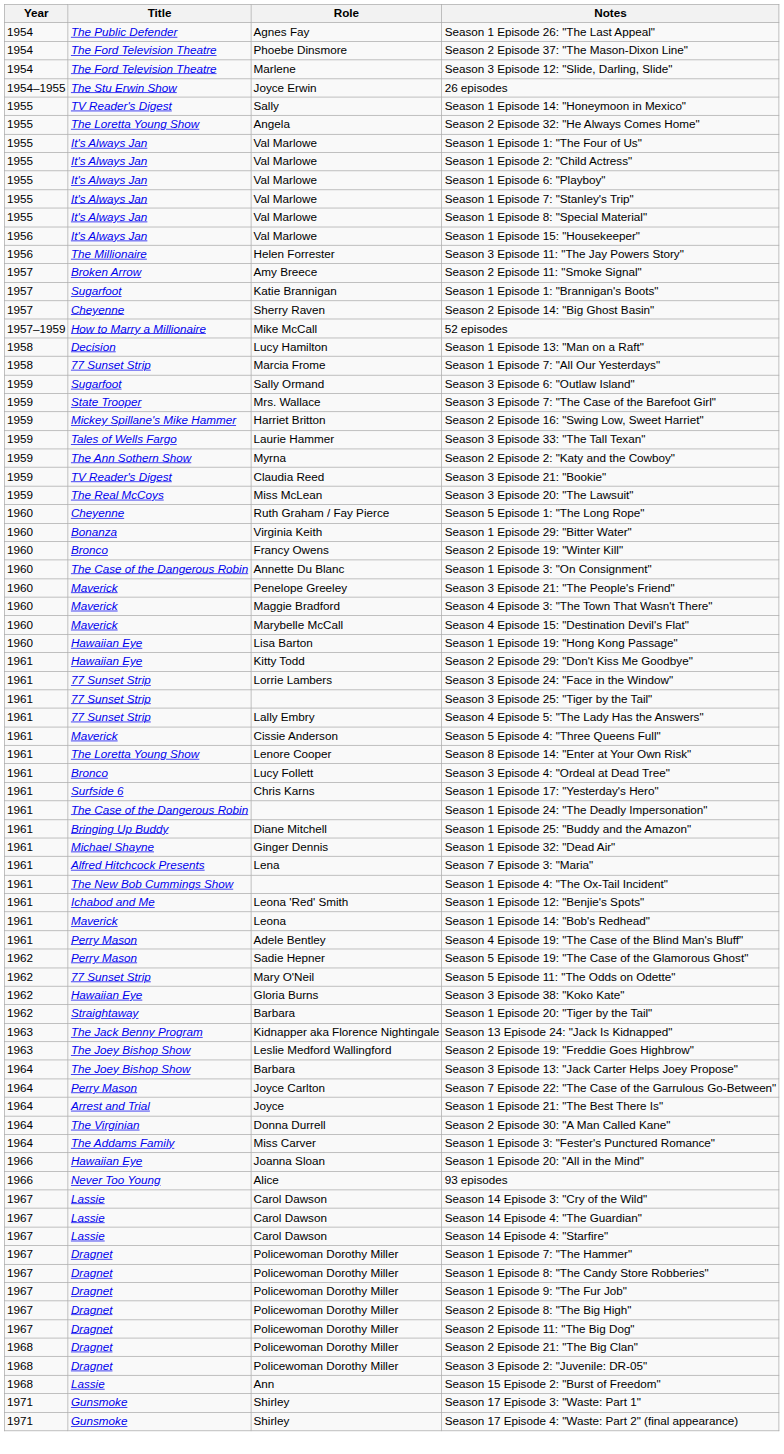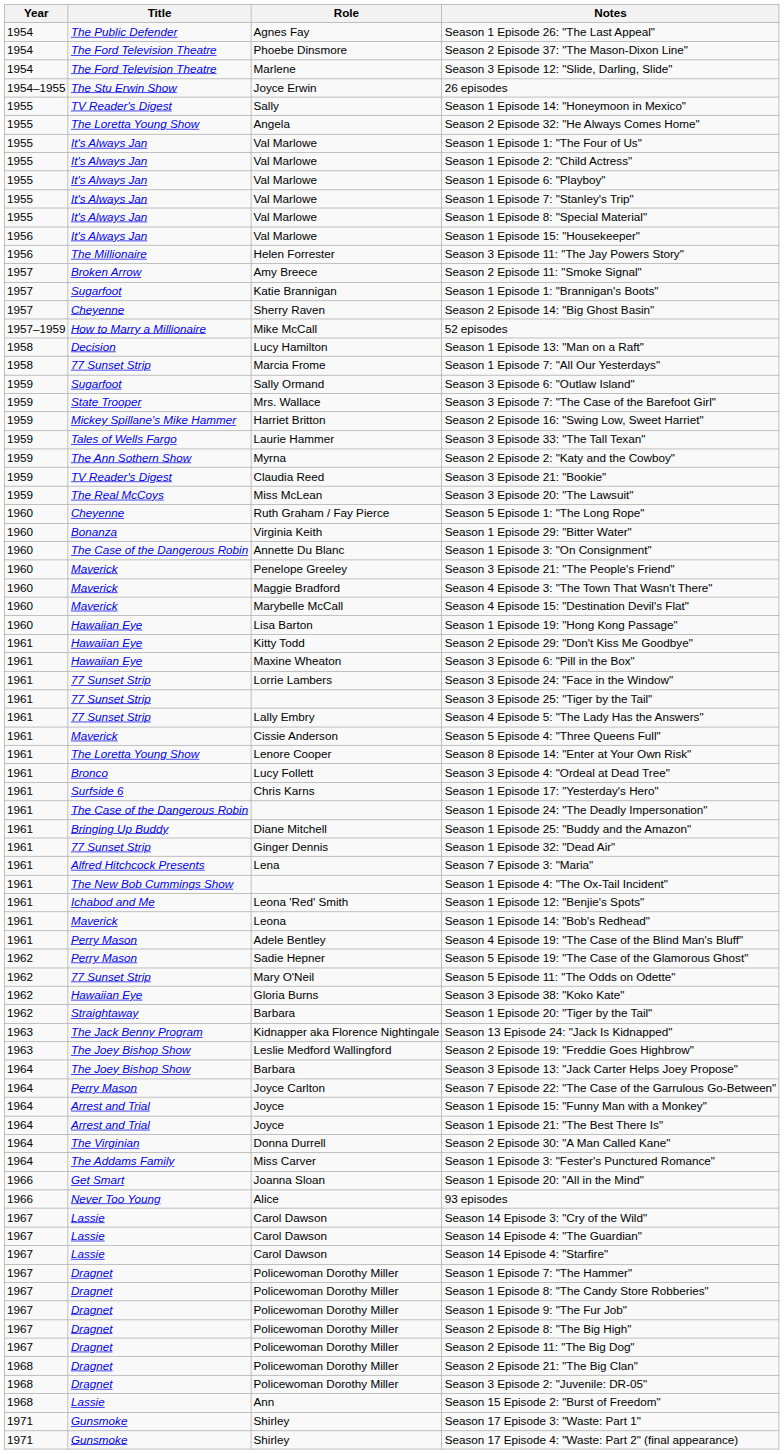 <table class="wikitable sortable">
 <tr>
 <th>Year</th>
 <th>Title</th>
 <th>Role</th>
 <th class="unsortable">Notes</th>
 </tr>
 <tr>
 <td>1954</td>
 <td><em><a href='#'>The Public Defender</a></em></td>
 <td>Agnes Fay</td>
 <td>Season 1 Episode 26: "The Last Appeal"</td>
 </tr>
 <tr>
 <td>1954</td>
 <td><em><a href='#'>The Ford Television Theatre</a></em></td>
 <td>Phoebe Dinsmore</td>
 <td>Season 2 Episode 37: "The Mason-Dixon Line"</td>
 </tr>
 <tr>
 <td>1954</td>
 <td><em><a href='#'>The Ford Television Theatre</a></em></td>
 <td>Marlene</td>
 <td>Season 3 Episode 12: "Slide, Darling, Slide"</td>
 </tr>
 <tr>
 <td>1954–1955</td>
 <td><em><a href='#'>The Stu Erwin Show</a></em></td>
 <td>Joyce Erwin</td>
 <td>26 episodes</td>
 </tr>
 <tr>
 <td>1955</td>
 <td><em><a href='#'>TV Reader's Digest</a></em></td>
 <td>Sally</td>
 <td>Season 1 Episode 14: "Honeymoon in Mexico"</td>
 </tr>
 <tr>
 <td>1955</td>
 <td><em><a href='#'>The Loretta Young Show</a></em></td>
 <td>Angela</td>
 <td>Season 2 Episode 32: "He Always Comes Home"</td>
 </tr>
 <tr>
 <td>1955</td>
 <td><em><a href='#'>It's Always Jan</a></em></td>
 <td>Val Marlowe</td>
 <td>Season 1 Episode 1: "The Four of Us"</td>
 </tr>
 <tr>
 <td>1955</td>
 <td><em><a href='#'>It's Always Jan</a></em></td>
 <td>Val Marlowe</td>
 <td>Season 1 Episode 2: "Child Actress"</td>
 </tr>
 <tr>
 <td>1955</td>
 <td><em><a href='#'>It's Always Jan</a></em></td>
 <td>Val Marlowe</td>
 <td>Season 1 Episode 6: "Playboy"</td>
 </tr>
 <tr>
 <td>1955</td>
 <td><em><a href='#'>It's Always Jan</a></em></td>
 <td>Val Marlowe</td>
 <td>Season 1 Episode 7: "Stanley's Trip"</td>
 </tr>
 <tr>
 <td>1955</td>
 <td><em><a href='#'>It's Always Jan</a></em></td>
 <td>Val Marlowe</td>
 <td>Season 1 Episode 8: "Special Material"</td>
 </tr>
 <tr>
 <td>1956</td>
 <td><em><a href='#'>It's Always Jan</a></em></td>
 <td>Val Marlowe</td>
 <td>Season 1 Episode 15: "Housekeeper"</td>
 </tr>
 <tr>
 <td>1956</td>
 <td><em><a href='#'>The Millionaire</a></em></td>
 <td>Helen Forrester</td>
 <td>Season 3 Episode 11: "The Jay Powers Story"</td>
 </tr>
 <tr>
 <td>1957</td>
 <td><em><a href='#'>Broken Arrow</a></em></td>
 <td>Amy Breece</td>
 <td>Season 2 Episode 11: "Smoke Signal"</td>
 </tr>
 <tr>
 <td>1957</td>
 <td><em><a href='#'>Sugarfoot</a></em></td>
 <td>Katie Brannigan</td>
 <td>Season 1 Episode 1: "Brannigan's Boots"</td>
 </tr>
 <tr>
 <td>1957</td>
 <td><em><a href='#'>Cheyenne</a></em></td>
 <td>Sherry Raven</td>
 <td>Season 2 Episode 14: "Big Ghost Basin"</td>
 </tr>
 <tr>
 <td>1957–1959</td>
 <td><em><a href='#'>How to Marry a Millionaire</a></em></td>
 <td>Mike McCall</td>
 <td>52 episodes</td>
 </tr>
 <tr>
 <td>1958</td>
 <td><em><a href='#'>Decision</a></em></td>
 <td>Lucy Hamilton</td>
 <td>Season 1 Episode 13: "Man on a Raft"</td>
 </tr>
 <tr>
 <td>1958</td>
 <td><em><a href='#'>77 Sunset Strip</a></em></td>
 <td>Marcia Frome</td>
 <td>Season 1 Episode 7: "All Our Yesterdays"</td>
 </tr>
 <tr>
 <td>1959</td>
 <td><em><a href='#'>Sugarfoot</a></em></td>
 <td>Sally Ormand</td>
 <td>Season 3 Episode 6: "Outlaw Island"</td>
 </tr>
 <tr>
 <td>1959</td>
 <td><em><a href='#'>State Trooper</a></em></td>
 <td>Mrs. Wallace</td>
 <td>Season 3 Episode 7: "The Case of the Barefoot Girl"</td>
 </tr>
 <tr>
 <td>1959</td>
 <td><em><a href='#'>Mickey Spillane's Mike Hammer</a></em></td>
 <td>Harriet Britton</td>
 <td>Season 2 Episode 16: "Swing Low, Sweet Harriet"</td>
 </tr>
 <tr>
 <td>1959</td>
 <td><em><a href='#'>Tales of Wells Fargo</a></em></td>
 <td>Laurie Hammer</td>
 <td>Season 3 Episode 33: "The Tall Texan"</td>
 </tr>
 <tr>
 <td>1959</td>
 <td><em><a href='#'>The Ann Sothern Show</a></em></td>
 <td>Myrna</td>
 <td>Season 2 Episode 2: "Katy and the Cowboy"</td>
 </tr>
 <tr>
 <td>1959</td>
 <td><em><a href='#'>TV Reader's Digest</a></em></td>
 <td>Claudia Reed</td>
 <td>Season 3 Episode 21: "Bookie"</td>
 </tr>
 <tr>
 <td>1959</td>
 <td><em><a href='#'>The Real McCoys</a></em></td>
 <td>Miss McLean</td>
 <td>Season 3 Episode 20: "The Lawsuit"</td>
 </tr>
 <tr>
 <td>1960</td>
 <td><em><a href='#'>Cheyenne</a></em></td>
 <td>Ruth Graham / Fay Pierce</td>
 <td>Season 5 Episode 1: "The Long Rope"</td>
 </tr>
 <tr>
 <td>1960</td>
 <td><em><a href='#'>Bonanza</a></em></td>
 <td>Virginia Keith</td>
 <td>Season 1 Episode 29: "Bitter Water"</td>
 </tr>
 <tr>
 <td>1960</td>
-<td><em><a href='#'>Bronco</a></em></td>
-<td>Francy Owens</td>
-<td>Season 2 Episode 19: "Winter Kill"</td>
-</tr>
-<tr>
-<td>1960</td>
 <td><em><a href='#'>The Case of the Dangerous Robin</a></em></td>
 <td>Annette Du Blanc</td>
 <td>Season 1 Episode 3: "On Consignment"</td>
 </tr>
 <tr>
 <td>1960</td>
 <td><em><a href='#'>Maverick</a></em></td>
 <td>Penelope Greeley</td>
 <td>Season 3 Episode 21: "The People's Friend"</td>
 </tr>
 <tr>
 <td>1960</td>
 <td><em><a href='#'>Maverick</a></em></td>
 <td>Maggie Bradford</td>
 <td>Season 4 Episode 3: "The Town That Wasn't There"</td>
 </tr>
 <tr>
 <td>1960</td>
 <td><em><a href='#'>Maverick</a></em></td>
 <td>Marybelle McCall</td>
 <td>Season 4 Episode 15: "Destination Devil's Flat"</td>
 </tr>
 <tr>
 <td>1960</td>
 <td><em><a href='#'>Hawaiian Eye</a></em></td>
 <td>Lisa Barton</td>
 <td>Season 1 Episode 19: "Hong Kong Passage"</td>
 </tr>
 <tr>
 <td>1961</td>
 <td><em><a href='#'>Hawaiian Eye</a></em></td>
 <td>Kitty Todd</td>
 <td>Season 2 Episode 29: "Don't Kiss Me Goodbye"</td>
+</tr>
+<tr>
+<td>1961</td>
+<td><em><a href='#'>Hawaiian Eye</a></em></td>
+<td>Maxine Wheaton</td>
+<td>Season 3 Episode 6: "Pill in the Box"</td>
 </tr>
 <tr>
 <td>1961</td>
 <td><em><a href='#'>77 Sunset Strip</a></em></td>
 <td>Lorrie Lambers</td>
 <td>Season 3 Episode 24: "Face in the Window"</td>
 </tr>
 <tr>
 <td>1961</td>
 <td><em><a href='#'>77 Sunset Strip</a></em></td>
 <td></td>
 <td>Season 3 Episode 25: "Tiger by the Tail"</td>
 </tr>
 <tr>
 <td>1961</td>
 <td><em><a href='#'>77 Sunset Strip</a></em></td>
 <td>Lally Embry</td>
 <td>Season 4 Episode 5: "The Lady Has the Answers"</td>
 </tr>
 <tr>
 <td>1961</td>
 <td><em><a href='#'>Maverick</a></em></td>
 <td>Cissie Anderson</td>
 <td>Season 5 Episode 4: "Three Queens Full"</td>
 </tr>
 <tr>
 <td>1961</td>
 <td><em><a href='#'>The Loretta Young Show</a></em></td>
 <td>Lenore Cooper</td>
 <td>Season 8 Episode 14: "Enter at Your Own Risk"</td>
 </tr>
 <tr>
 <td>1961</td>
 <td><em><a href='#'>Bronco</a></em></td>
 <td>Lucy Follett</td>
 <td>Season 3 Episode 4: "Ordeal at Dead Tree"</td>
 </tr>
 <tr>
 <td>1961</td>
 <td><em><a href='#'>Surfside 6</a></em></td>
 <td>Chris Karns</td>
 <td>Season 1 Episode 17: "Yesterday's Hero"</td>
 </tr>
 <tr>
 <td>1961</td>
 <td><em><a href='#'>The Case of the Dangerous Robin</a></em></td>
 <td></td>
 <td>Season 1 Episode 24: "The Deadly Impersonation"</td>
 </tr>
 <tr>
 <td>1961</td>
 <td><em><a href='#'>Bringing Up Buddy</a></em></td>
 <td>Diane Mitchell</td>
 <td>Season 1 Episode 25: "Buddy and the Amazon"</td>
 </tr>
 <tr>
 <td>1961</td>
-<td><em><a href='#'>Michael Shayne</a></em></td>
+<td><em><a href='#'>77 Sunset Strip</a></em></td>
 <td>Ginger Dennis</td>
 <td>Season 1 Episode 32: "Dead Air"</td>
 </tr>
 <tr>
 <td>1961</td>
 <td><em><a href='#'>Alfred Hitchcock Presents</a></em></td>
 <td>Lena</td>
 <td>Season 7 Episode 3: "Maria"</td>
 </tr>
 <tr>
 <td>1961</td>
 <td><em><a href='#'>The New Bob Cummings Show</a></em></td>
 <td></td>
 <td>Season 1 Episode 4: "The Ox-Tail Incident"</td>
 </tr>
 <tr>
 <td>1961</td>
 <td><em><a href='#'>Ichabod and Me</a></em></td>
 <td>Leona 'Red' Smith</td>
 <td>Season 1 Episode 12: "Benjie's Spots"</td>
 </tr>
 <tr>
 <td>1961</td>
 <td><em><a href='#'>Maverick</a></em></td>
 <td>Leona</td>
 <td>Season 1 Episode 14: "Bob's Redhead"</td>
 </tr>
 <tr>
 <td>1961</td>
 <td><em><a href='#'>Perry Mason</a></em></td>
 <td>Adele Bentley</td>
 <td>Season 4 Episode 19: "The Case of the Blind Man's Bluff"</td>
 </tr>
 <tr>
 <td>1962</td>
 <td><em><a href='#'>Perry Mason</a></em></td>
 <td>Sadie Hepner</td>
 <td>Season 5 Episode 19: "The Case of the Glamorous Ghost"</td>
 </tr>
 <tr>
 <td>1962</td>
 <td><em><a href='#'>77 Sunset Strip</a></em></td>
 <td>Mary O'Neil</td>
 <td>Season 5 Episode 11: "The Odds on Odette"</td>
 </tr>
 <tr>
 <td>1962</td>
 <td><em><a href='#'>Hawaiian Eye</a></em></td>
 <td>Gloria Burns</td>
 <td>Season 3 Episode 38: "Koko Kate"</td>
 </tr>
 <tr>
 <td>1962</td>
 <td><em><a href='#'>Straightaway</a></em></td>
 <td>Barbara</td>
 <td>Season 1 Episode 20: "Tiger by the Tail"</td>
 </tr>
 <tr>
 <td>1963</td>
 <td><em><a href='#'>The Jack Benny Program</a></em></td>
 <td>Kidnapper aka Florence Nightingale</td>
 <td>Season 13 Episode 24: "Jack Is Kidnapped"</td>
 </tr>
 <tr>
 <td>1963</td>
 <td><em><a href='#'>The Joey Bishop Show</a></em></td>
 <td>Leslie Medford Wallingford</td>
 <td>Season 2 Episode 19: "Freddie Goes Highbrow"</td>
 </tr>
 <tr>
 <td>1964</td>
 <td><em><a href='#'>The Joey Bishop Show</a></em></td>
 <td>Barbara</td>
 <td>Season 3 Episode 13: "Jack Carter Helps Joey Propose"</td>
 </tr>
 <tr>
 <td>1964</td>
 <td><em><a href='#'>Perry Mason</a></em></td>
 <td>Joyce Carlton</td>
 <td>Season 7 Episode 22: "The Case of the Garrulous Go-Between"</td>
 </tr>
 <tr>
 <td>1964</td>
 <td><em><a href='#'>Arrest and Trial</a></em></td>
 <td>Joyce</td>
+<td>Season 1 Episode 15: "Funny Man with a Monkey"</td>
+</tr>
+<tr>
+<td>1964</td>
+<td><em><a href='#'>Arrest and Trial</a></em></td>
+<td>Joyce</td>
 <td>Season 1 Episode 21: "The Best There Is"</td>
 </tr>
 <tr>
 <td>1964</td>
 <td><em><a href='#'>The Virginian</a></em></td>
 <td>Donna Durrell</td>
 <td>Season 2 Episode 30: "A Man Called Kane"</td>
 </tr>
 <tr>
 <td>1964</td>
 <td><em><a href='#'>The Addams Family</a></em></td>
 <td>Miss Carver</td>
 <td>Season 1 Episode 3: "Fester's Punctured Romance"</td>
 </tr>
 <tr>
 <td>1966</td>
-<td><em><a href='#'>Hawaiian Eye</a></em></td>
+<td><em><a href='#'>Get Smart</a></em></td>
 <td>Joanna Sloan</td>
 <td>Season 1 Episode 20: "All in the Mind"</td>
 </tr>
 <tr>
 <td>1966</td>
 <td><em><a href='#'>Never Too Young</a></em></td>
 <td>Alice</td>
 <td>93 episodes</td>
 </tr>
 <tr>
 <td>1967</td>
 <td><em><a href='#'>Lassie</a></em></td>
 <td>Carol Dawson</td>
 <td>Season 14 Episode 3: "Cry of the Wild"</td>
 </tr>
 <tr>
 <td>1967</td>
 <td><em><a href='#'>Lassie</a></em></td>
 <td>Carol Dawson</td>
 <td>Season 14 Episode 4: "The Guardian"</td>
 </tr>
 <tr>
 <td>1967</td>
 <td><em><a href='#'>Lassie</a></em></td>
 <td>Carol Dawson</td>
 <td>Season 14 Episode 4: "Starfire"</td>
 </tr>
 <tr>
 <td>1967</td>
 <td><em><a href='#'>Dragnet</a></em></td>
 <td>Policewoman Dorothy Miller</td>
 <td>Season 1 Episode 7: "The Hammer"</td>
 </tr>
 <tr>
 <td>1967</td>
 <td><em><a href='#'>Dragnet</a></em></td>
 <td>Policewoman Dorothy Miller</td>
 <td>Season 1 Episode 8: "The Candy Store Robberies"</td>
 </tr>
 <tr>
 <td>1967</td>
 <td><em><a href='#'>Dragnet</a></em></td>
 <td>Policewoman Dorothy Miller</td>
 <td>Season 1 Episode 9: "The Fur Job"</td>
 </tr>
 <tr>
 <td>1967</td>
 <td><em><a href='#'>Dragnet</a></em></td>
 <td>Policewoman Dorothy Miller</td>
 <td>Season 2 Episode 8: "The Big High"</td>
 </tr>
 <tr>
 <td>1967</td>
 <td><em><a href='#'>Dragnet</a></em></td>
 <td>Policewoman Dorothy Miller</td>
 <td>Season 2 Episode 11: "The Big Dog"</td>
 </tr>
 <tr>
 <td>1968</td>
 <td><em><a href='#'>Dragnet</a></em></td>
 <td>Policewoman Dorothy Miller</td>
 <td>Season 2 Episode 21: "The Big Clan"</td>
 </tr>
 <tr>
 <td>1968</td>
 <td><em><a href='#'>Dragnet</a></em></td>
 <td>Policewoman Dorothy Miller</td>
 <td>Season 3 Episode 2: "Juvenile: DR-05"</td>
 </tr>
 <tr>
 <td>1968</td>
 <td><em><a href='#'>Lassie</a></em></td>
 <td>Ann</td>
 <td>Season 15 Episode 2: "Burst of Freedom"</td>
 </tr>
 <tr>
 <td>1971</td>
 <td><em><a href='#'>Gunsmoke</a></em></td>
 <td>Shirley</td>
 <td>Season 17 Episode 3: "Waste: Part 1"</td>
 </tr>
 <tr>
 <td>1971</td>
 <td><em><a href='#'>Gunsmoke</a></em></td>
 <td>Shirley</td>
 <td>Season 17 Episode 4: "Waste: Part 2" (final appearance)</td>
 </tr>
 </table>
